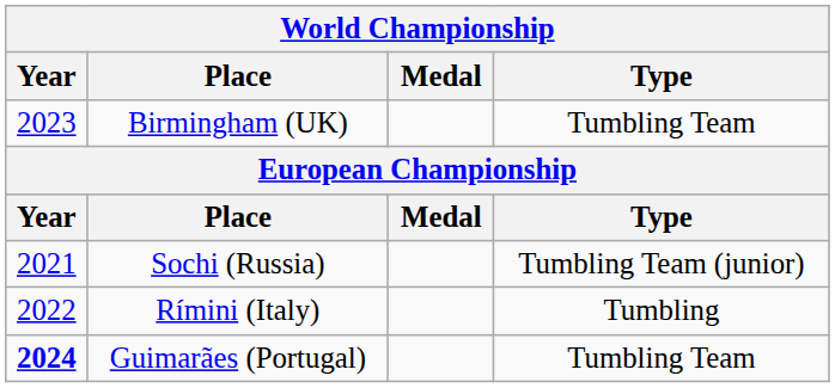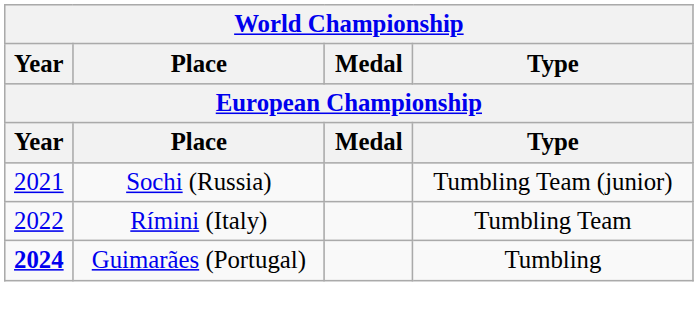 <table class="wikitable center col2izq" style="text-align:center;width:445px;">
 <tr>
 <th colspan="4"><a href='#'>World Championship</a></th>
 </tr>
 <tr>
 <th>Year</th>
 <th>Place</th>
 <th>Medal</th>
 <th>Type</th>
-</tr>
-<tr>
-<td><a href='#'>2023</a></td>
-<td><a href='#'>Birmingham</a> (UK)</td>
-<td></td>
-<td>Tumbling Team</td>
 </tr>
 <tr>
 <th colspan="4"><a href='#'>European Championship</a></th>
 </tr>
 <tr>
 <th>Year</th>
 <th>Place</th>
 <th>Medal</th>
 <th>Type</th>
 </tr>
 <tr>
 <td><a href='#'>2021</a></td>
 <td><a href='#'>Sochi</a> (Russia)</td>
 <td></td>
 <td>Tumbling Team (junior)</td>
 </tr>
 <tr>
 <td><a href='#'>2022</a></td>
 <td><a href='#'>Rímini</a> (Italy)</td>
 <td></td>
-<td>Tumbling</td>
+<td>Tumbling Team</td>
 </tr>
 <tr>
 <td><strong><a href='#'>2024</a></strong></td>
 <td><a href='#'>Guimarães</a> (Portugal)</td>
 <td></td>
-<td>Tumbling Team</td>
+<td>Tumbling</td>
 </tr>
 </table>
